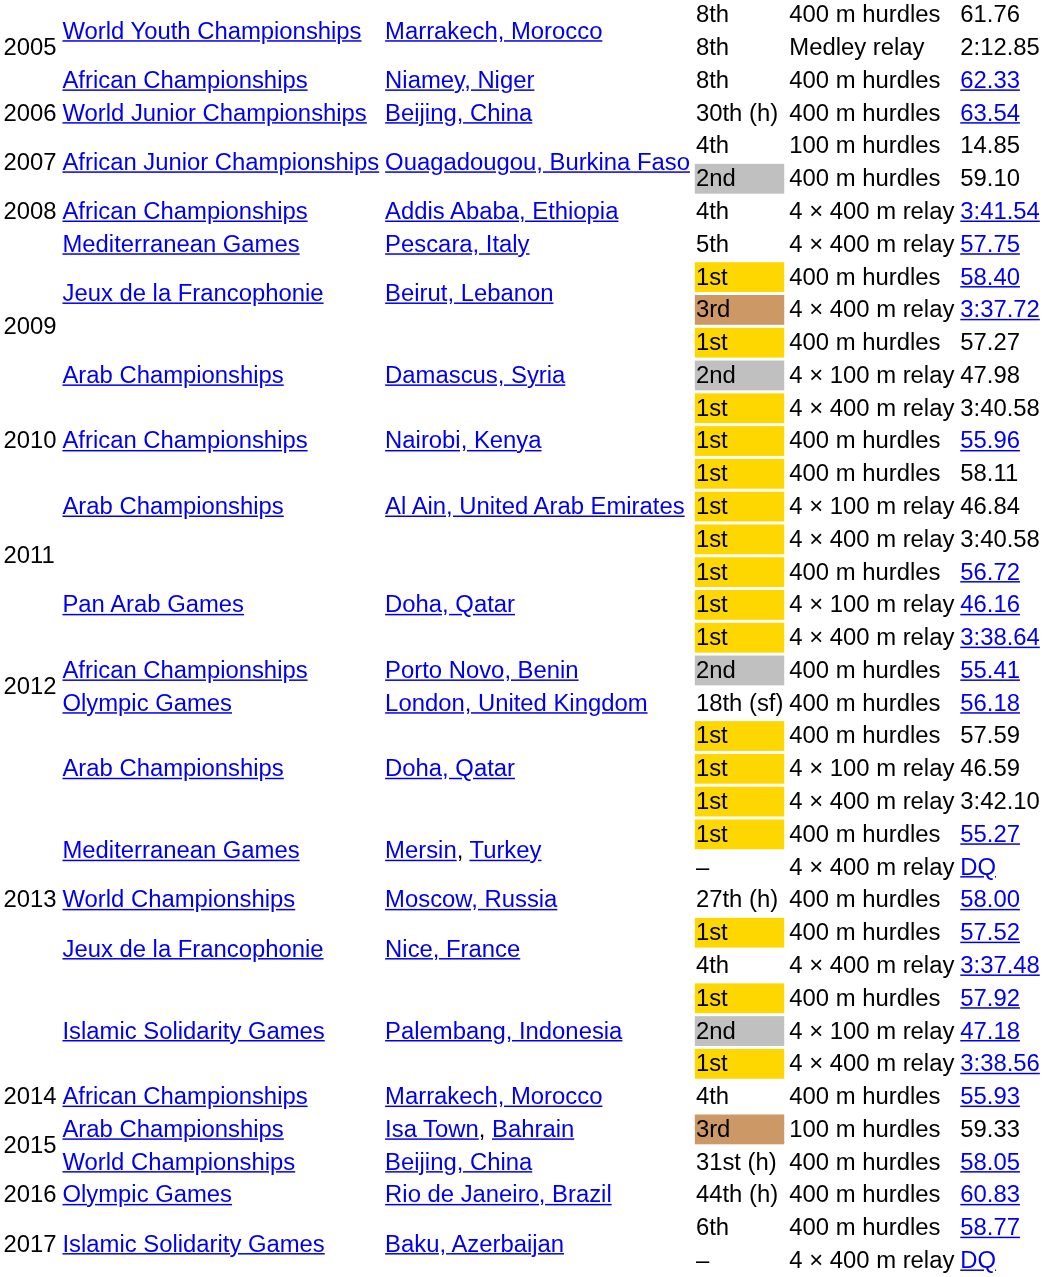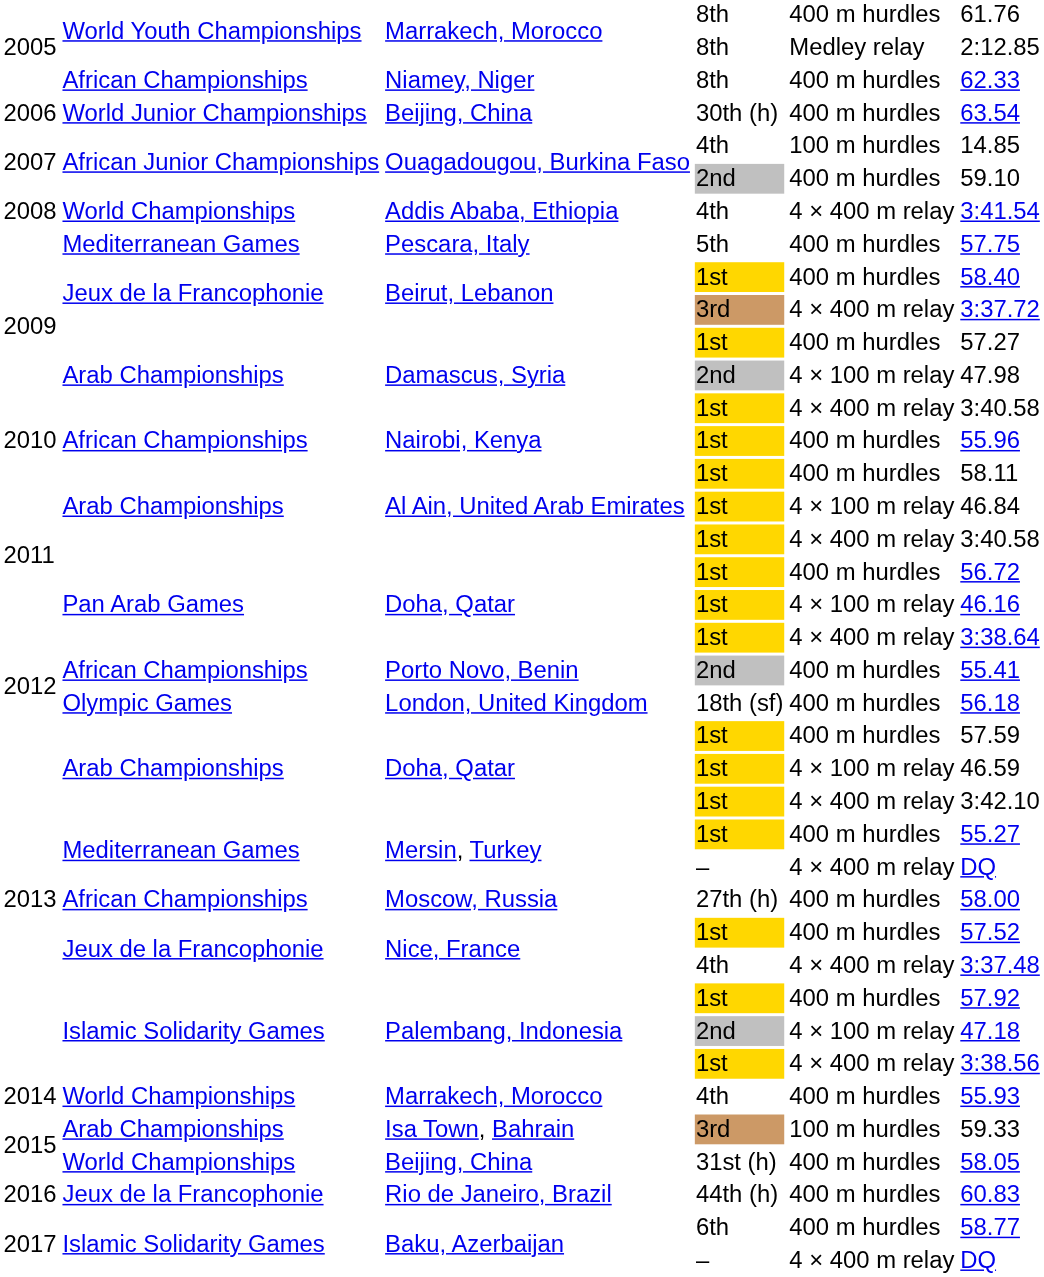 <table>
 <tr>
 <td rowspan=3>2005</td>
 <td rowspan=2><a href='#'>World Youth Championships</a></td>
 <td rowspan=2><a href='#'>Marrakech, Morocco</a></td>
 <td>8th</td>
 <td>400 m hurdles</td>
 <td>61.76</td>
 </tr>
 <tr>
 <td>8th</td>
 <td>Medley relay</td>
 <td>2:12.85</td>
 </tr>
 <tr>
 <td><a href='#'>African Championships</a></td>
 <td><a href='#'>Niamey, Niger</a></td>
 <td>8th</td>
 <td>400 m hurdles</td>
 <td><a href='#'>62.33</a></td>
 </tr>
 <tr>
 <td>2006</td>
 <td><a href='#'>World Junior Championships</a></td>
 <td><a href='#'>Beijing, China</a></td>
 <td>30th (h)</td>
 <td>400 m hurdles</td>
 <td><a href='#'>63.54</a></td>
 </tr>
 <tr>
 <td rowspan=2>2007</td>
 <td rowspan=2><a href='#'>African Junior Championships</a></td>
 <td rowspan=2><a href='#'>Ouagadougou, Burkina Faso</a></td>
 <td>4th</td>
 <td>100 m hurdles</td>
 <td>14.85</td>
 </tr>
 <tr>
 <td bgcolor=silver>2nd</td>
 <td>400 m hurdles</td>
 <td>59.10</td>
 </tr>
 <tr>
 <td>2008</td>
-<td><a href='#'>African Championships</a></td>
+<td><a href='#'>World Championships</a></td>
 <td><a href='#'>Addis Ababa, Ethiopia</a></td>
 <td>4th</td>
 <td>4 × 400 m relay</td>
 <td><a href='#'>3:41.54</a></td>
 </tr>
 <tr>
 <td rowspan=6>2009</td>
 <td><a href='#'>Mediterranean Games</a></td>
 <td><a href='#'>Pescara, Italy</a></td>
 <td>5th</td>
-<td>4 × 400 m relay</td>
+<td>400 m hurdles</td>
 <td><a href='#'>57.75</a></td>
 </tr>
 <tr>
 <td rowspan=2><a href='#'>Jeux de la Francophonie</a></td>
 <td rowspan=2><a href='#'>Beirut, Lebanon</a></td>
 <td bgcolor=gold>1st</td>
 <td>400 m hurdles</td>
 <td><a href='#'>58.40</a></td>
 </tr>
 <tr>
 <td bgcolor=cc9966>3rd</td>
 <td>4 × 400 m relay</td>
 <td><a href='#'>3:37.72</a></td>
 </tr>
 <tr>
 <td rowspan=3><a href='#'>Arab Championships</a></td>
 <td rowspan=3><a href='#'>Damascus, Syria</a></td>
 <td bgcolor=gold>1st</td>
 <td>400 m hurdles</td>
 <td>57.27</td>
 </tr>
 <tr>
 <td bgcolor=silver>2nd</td>
 <td>4 × 100 m relay</td>
 <td>47.98</td>
 </tr>
 <tr>
 <td bgcolor=gold>1st</td>
 <td>4 × 400 m relay</td>
 <td>3:40.58</td>
 </tr>
 <tr>
 <td>2010</td>
 <td><a href='#'>African Championships</a></td>
 <td><a href='#'>Nairobi, Kenya</a></td>
 <td bgcolor=gold>1st</td>
 <td>400 m hurdles</td>
 <td><a href='#'>55.96</a></td>
 </tr>
 <tr>
 <td rowspan=6>2011</td>
 <td rowspan=3><a href='#'>Arab Championships</a></td>
 <td rowspan=3><a href='#'>Al Ain, United Arab Emirates</a></td>
 <td bgcolor=gold>1st</td>
 <td>400 m hurdles</td>
 <td>58.11</td>
 </tr>
 <tr>
 <td bgcolor=gold>1st</td>
 <td>4 × 100 m relay</td>
 <td>46.84</td>
 </tr>
 <tr>
 <td bgcolor=gold>1st</td>
 <td>4 × 400 m relay</td>
 <td>3:40.58</td>
 </tr>
 <tr>
 <td rowspan=3><a href='#'>Pan Arab Games</a></td>
 <td rowspan=3><a href='#'>Doha, Qatar</a></td>
 <td bgcolor=gold>1st</td>
 <td>400 m hurdles</td>
 <td><a href='#'>56.72</a></td>
 </tr>
 <tr>
 <td bgcolor=gold>1st</td>
 <td>4 × 100 m relay</td>
 <td><a href='#'>46.16</a></td>
 </tr>
 <tr>
 <td bgcolor=gold>1st</td>
 <td>4 × 400 m relay</td>
 <td><a href='#'>3:38.64</a></td>
 </tr>
 <tr>
 <td rowspan=2>2012</td>
 <td><a href='#'>African Championships</a></td>
 <td><a href='#'>Porto Novo, Benin</a></td>
 <td bgcolor=silver>2nd</td>
 <td>400 m hurdles</td>
 <td><a href='#'>55.41</a></td>
 </tr>
 <tr>
 <td><a href='#'>Olympic Games</a></td>
 <td><a href='#'>London, United Kingdom</a></td>
 <td>18th (sf)</td>
 <td>400 m hurdles</td>
 <td><a href='#'>56.18</a></td>
 </tr>
 <tr>
 <td rowspan=11>2013</td>
 <td rowspan=3><a href='#'>Arab Championships</a></td>
 <td rowspan=3><a href='#'>Doha, Qatar</a></td>
 <td bgcolor=gold>1st</td>
 <td>400 m hurdles</td>
 <td>57.59</td>
 </tr>
 <tr>
 <td bgcolor=gold>1st</td>
 <td>4 × 100 m relay</td>
 <td>46.59</td>
 </tr>
 <tr>
 <td bgcolor=gold>1st</td>
 <td>4 × 400 m relay</td>
 <td>3:42.10</td>
 </tr>
 <tr>
 <td rowspan=2><a href='#'>Mediterranean Games</a></td>
 <td rowspan=2><a href='#'>Mersin</a>, <a href='#'>Turkey</a></td>
 <td bgcolor="gold">1st</td>
 <td>400 m hurdles</td>
 <td><a href='#'>55.27</a></td>
 </tr>
 <tr>
 <td>–</td>
 <td>4 × 400 m relay</td>
 <td><a href='#'>DQ</a></td>
 </tr>
 <tr>
-<td><a href='#'>World Championships</a></td>
+<td><a href='#'>African Championships</a></td>
 <td><a href='#'>Moscow, Russia</a></td>
 <td>27th (h)</td>
 <td>400 m hurdles</td>
 <td><a href='#'>58.00</a></td>
 </tr>
 <tr>
 <td rowspan=2><a href='#'>Jeux de la Francophonie</a></td>
 <td rowspan=2><a href='#'>Nice, France</a></td>
 <td bgcolor=gold>1st</td>
 <td>400 m hurdles</td>
 <td><a href='#'>57.52</a></td>
 </tr>
 <tr>
 <td>4th</td>
 <td>4 × 400 m relay</td>
 <td><a href='#'>3:37.48</a></td>
 </tr>
 <tr>
 <td rowspan=3><a href='#'>Islamic Solidarity Games</a></td>
 <td rowspan=3><a href='#'>Palembang, Indonesia</a></td>
 <td bgcolor=gold>1st</td>
 <td>400 m hurdles</td>
 <td><a href='#'>57.92</a></td>
 </tr>
 <tr>
 <td bgcolor=silver>2nd</td>
 <td>4 × 100 m relay</td>
 <td><a href='#'>47.18</a></td>
 </tr>
 <tr>
 <td bgcolor=gold>1st</td>
 <td>4 × 400 m relay</td>
 <td><a href='#'>3:38.56</a></td>
 </tr>
 <tr>
 <td>2014</td>
-<td><a href='#'>African Championships</a></td>
+<td><a href='#'>World Championships</a></td>
 <td><a href='#'>Marrakech, Morocco</a></td>
 <td>4th</td>
 <td>400 m hurdles</td>
 <td><a href='#'>55.93</a></td>
 </tr>
 <tr>
 <td rowspan=2>2015</td>
 <td><a href='#'>Arab Championships</a></td>
 <td><a href='#'>Isa Town</a>, <a href='#'>Bahrain</a></td>
 <td bgcolor=cc9966>3rd</td>
 <td>100 m hurdles</td>
 <td>59.33</td>
 </tr>
 <tr>
 <td><a href='#'>World Championships</a></td>
 <td><a href='#'>Beijing, China</a></td>
 <td>31st (h)</td>
 <td>400 m hurdles</td>
 <td><a href='#'>58.05</a></td>
 </tr>
 <tr>
 <td>2016</td>
-<td><a href='#'>Olympic Games</a></td>
+<td><a href='#'>Jeux de la Francophonie</a></td>
 <td><a href='#'>Rio de Janeiro, Brazil</a></td>
 <td>44th (h)</td>
 <td>400 m hurdles</td>
 <td><a href='#'>60.83</a></td>
 </tr>
 <tr>
 <td rowspan=2>2017</td>
 <td rowspan=2><a href='#'>Islamic Solidarity Games</a></td>
 <td rowspan=2><a href='#'>Baku, Azerbaijan</a></td>
 <td>6th</td>
 <td>400 m hurdles</td>
 <td><a href='#'>58.77</a></td>
 </tr>
 <tr>
 <td>–</td>
 <td>4 × 400 m relay</td>
 <td><a href='#'>DQ</a></td>
 </tr>
 </table>
